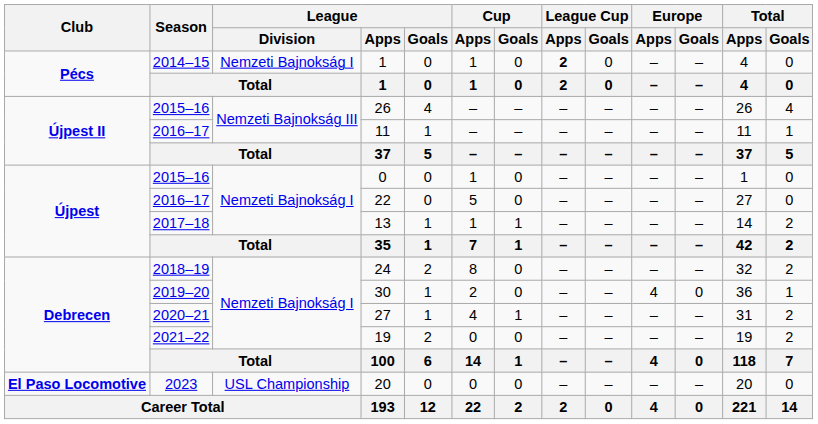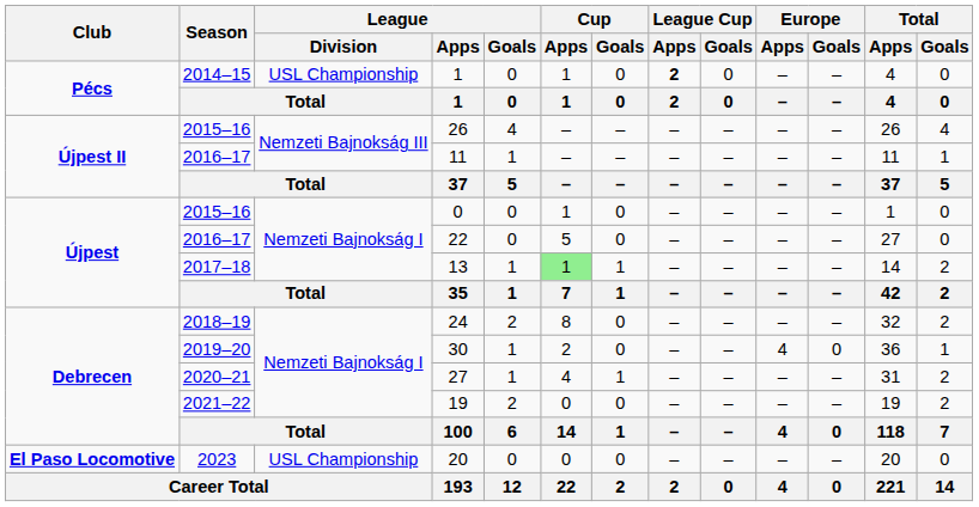 <table class="wikitable" style="font-size:90%; text-align: center;">
 <tr>
 <th rowspan="2">Club</th>
 <th rowspan="2">Season</th>
 <th colspan="3">League</th>
 <th colspan="2">Cup</th>
 <th colspan="2">League Cup</th>
 <th colspan="2">Europe</th>
 <th colspan="2">Total</th>
 </tr>
 <tr>
 <th>Division</th>
 <th>Apps</th>
 <th>Goals</th>
 <th>Apps</th>
 <th>Goals</th>
 <th>Apps</th>
 <th>Goals</th>
 <th>Apps</th>
 <th>Goals</th>
 <th>Apps</th>
 <th>Goals</th>
 </tr>
 <tr ||-||-||-|->
 <td rowspan="2" valign="center"><strong><a href='#'>Pécs</a></strong></td>
 <td><a href='#'>2014–15</a></td>
-<td><a href='#'>Nemzeti Bajnokság I</a></td>
+<td><a href='#'>USL Championship</a></td>
 <td>1</td>
 <td>0</td>
 <td>1</td>
 <td>0</td>
 <td><strong>2</strong></td>
 <td>0</td>
 <td>–</td>
 <td>–</td>
 <td>4</td>
 <td>0</td>
 </tr>
 <tr>
 <th colspan=2>Total</th>
 <th>1</th>
 <th>0</th>
 <th>1</th>
 <th>0</th>
 <th>2</th>
 <th>0</th>
 <th>–</th>
 <th>–</th>
 <th>4</th>
 <th>0</th>
 </tr>
 <tr>
 <td rowspan="3" valign="center"><strong><a href='#'>Újpest II</a></strong></td>
 <td><a href='#'>2015–16</a></td>
 <td rowspan=2><a href='#'>Nemzeti Bajnokság III</a></td>
 <td>26</td>
 <td>4</td>
 <td>–</td>
 <td>–</td>
 <td>–</td>
 <td>–</td>
 <td>–</td>
 <td>–</td>
 <td>26</td>
 <td>4</td>
 </tr>
 <tr>
 <td><a href='#'>2016–17</a></td>
 <td>11</td>
 <td>1</td>
 <td>–</td>
 <td>–</td>
 <td>–</td>
 <td>–</td>
 <td>–</td>
 <td>–</td>
 <td>11</td>
 <td>1</td>
 </tr>
 <tr>
 <th colspan=2>Total</th>
 <th>37</th>
 <th>5</th>
 <th>–</th>
 <th>–</th>
 <th>–</th>
 <th>–</th>
 <th>–</th>
 <th>–</th>
 <th>37</th>
 <th>5</th>
 </tr>
 <tr>
 <td rowspan="4" valign="center"><strong><a href='#'>Újpest</a></strong></td>
 <td><a href='#'>2015–16</a></td>
 <td rowspan=3><a href='#'>Nemzeti Bajnokság I</a></td>
 <td>0</td>
 <td>0</td>
 <td>1</td>
 <td>0</td>
 <td>–</td>
 <td>–</td>
 <td>–</td>
 <td>–</td>
 <td>1</td>
 <td>0</td>
 </tr>
 <tr>
 <td><a href='#'>2016–17</a></td>
 <td>22</td>
 <td>0</td>
 <td>5</td>
 <td>0</td>
 <td>–</td>
 <td>–</td>
 <td>–</td>
 <td>–</td>
 <td>27</td>
 <td>0</td>
 </tr>
 <tr>
 <td><a href='#'>2017–18</a></td>
 <td>13</td>
 <td>1</td>
-<td>1</td>
+<td style="background: lightgreen;">1</td>
 <td>1</td>
 <td>–</td>
 <td>–</td>
 <td>–</td>
 <td>–</td>
 <td>14</td>
 <td>2</td>
 </tr>
 <tr>
 <th colspan=2>Total</th>
 <th>35</th>
 <th>1</th>
 <th>7</th>
 <th>1</th>
 <th>–</th>
 <th>–</th>
 <th>–</th>
 <th>–</th>
 <th>42</th>
 <th>2</th>
 </tr>
 <tr>
 <td rowspan="5" valign="center"><strong><a href='#'>Debrecen</a></strong></td>
 <td><a href='#'>2018–19</a></td>
 <td rowspan=4><a href='#'>Nemzeti Bajnokság I</a></td>
 <td>24</td>
 <td>2</td>
 <td>8</td>
 <td>0</td>
 <td>–</td>
 <td>–</td>
 <td>–</td>
 <td>–</td>
 <td>32</td>
 <td>2</td>
 </tr>
 <tr>
 <td><a href='#'>2019–20</a></td>
 <td>30</td>
 <td>1</td>
 <td>2</td>
 <td>0</td>
 <td>–</td>
 <td>–</td>
 <td>4</td>
 <td>0</td>
 <td>36</td>
 <td>1</td>
 </tr>
 <tr>
 <td><a href='#'>2020–21</a></td>
 <td>27</td>
 <td>1</td>
 <td>4</td>
 <td>1</td>
 <td>–</td>
 <td>–</td>
 <td>–</td>
 <td>–</td>
 <td>31</td>
 <td>2</td>
 </tr>
 <tr>
 <td><a href='#'>2021–22</a></td>
 <td>19</td>
 <td>2</td>
 <td>0</td>
 <td>0</td>
 <td>–</td>
 <td>–</td>
 <td>–</td>
 <td>–</td>
 <td>19</td>
 <td>2</td>
 </tr>
 <tr>
 <th colspan=2>Total</th>
 <th>100</th>
 <th>6</th>
 <th>14</th>
 <th>1</th>
 <th>–</th>
 <th>–</th>
 <th>4</th>
 <th>0</th>
 <th>118</th>
 <th>7</th>
 </tr>
 <tr>
 <td><strong><a href='#'>El Paso Locomotive</a></strong></td>
 <td><a href='#'>2023</a></td>
 <td><a href='#'>USL Championship</a></td>
 <td>20</td>
 <td>0</td>
 <td>0</td>
 <td>0</td>
 <td>–</td>
 <td>–</td>
 <td>–</td>
 <td>–</td>
 <td>20</td>
 <td>0</td>
 </tr>
 <tr>
 <th colspan="3">Career Total</th>
 <th>193</th>
 <th>12</th>
 <th>22</th>
 <th>2</th>
 <th>2</th>
 <th>0</th>
 <th>4</th>
 <th>0</th>
 <th>221</th>
 <th>14</th>
 </tr>
 </table>
